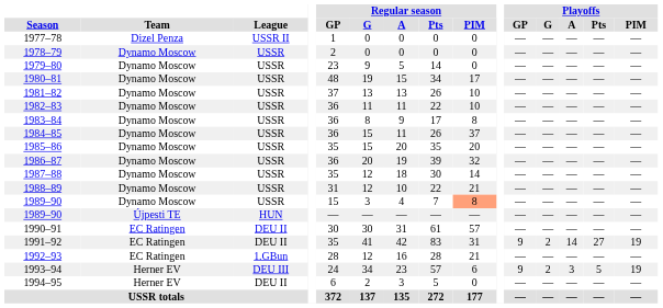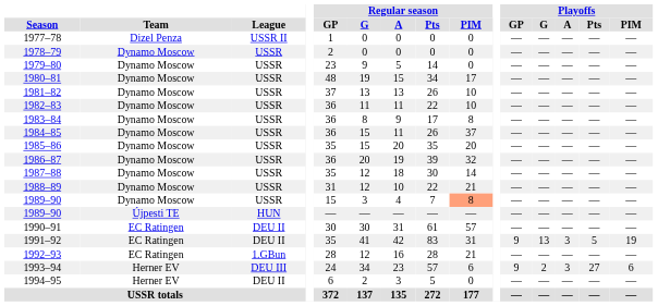 <table border="0" cellpadding="1" cellspacing="0" style="text-align:center; width:60em;">
 <tr style="background:#e0e0e0;">
 <th colspan="3"  bgcolor="#ffffff"> </th>
 <th rowspan="99" bgcolor="#ffffff"> </th>
 <th colspan="5"><a href='#'>Regular season</a></th>
 <th rowspan="99" bgcolor="#ffffff"> </th>
 <th colspan="5"><a href='#'>Playoffs</a></th>
 </tr>
 <tr style="background:#e0e0e0;">
 <th><a href='#'>Season</a></th>
 <th>Team</th>
 <th>League</th>
 <th>GP</th>
 <th><a href='#'>G</a></th>
 <th><a href='#'>A</a></th>
 <th><a href='#'>Pts</a></th>
 <th><a href='#'>PIM</a></th>
 <th>GP</th>
 <th>G</th>
 <th>A</th>
 <th>Pts</th>
 <th>PIM</th>
 </tr>
 <tr>
 <td>1977–78</td>
 <td><a href='#'>Dizel Penza</a></td>
 <td><a href='#'>USSR II</a></td>
 <td>1</td>
 <td>0</td>
 <td>0</td>
 <td>0</td>
 <td>0</td>
 <td>—</td>
 <td>—</td>
 <td>—</td>
 <td>—</td>
 <td>—</td>
 </tr>
 <tr bgcolor="#f0f0f0">
 <td><a href='#'>1978–79</a></td>
 <td><a href='#'>Dynamo Moscow</a></td>
 <td><a href='#'>USSR</a></td>
 <td>2</td>
 <td>0</td>
 <td>0</td>
 <td>0</td>
 <td>0</td>
 <td>—</td>
 <td>—</td>
 <td>—</td>
 <td>—</td>
 <td>—</td>
 </tr>
 <tr>
 <td><a href='#'>1979–80</a></td>
 <td>Dynamo Moscow</td>
 <td>USSR</td>
 <td>23</td>
 <td>9</td>
 <td>5</td>
 <td>14</td>
 <td>0</td>
 <td>—</td>
 <td>—</td>
 <td>—</td>
 <td>—</td>
 <td>—</td>
 </tr>
 <tr bgcolor="#f0f0f0">
 <td><a href='#'>1980–81</a></td>
 <td>Dynamo Moscow</td>
 <td>USSR</td>
 <td>48</td>
 <td>19</td>
 <td>15</td>
 <td>34</td>
 <td>17</td>
 <td>—</td>
 <td>—</td>
 <td>—</td>
 <td>—</td>
 <td>—</td>
 </tr>
 <tr>
 <td><a href='#'>1981–82</a></td>
 <td>Dynamo Moscow</td>
 <td>USSR</td>
 <td>37</td>
 <td>13</td>
 <td>13</td>
 <td>26</td>
 <td>10</td>
 <td>—</td>
 <td>—</td>
 <td>—</td>
 <td>—</td>
 <td>—</td>
 </tr>
 <tr bgcolor="#f0f0f0">
 <td><a href='#'>1982–83</a></td>
 <td>Dynamo Moscow</td>
 <td>USSR</td>
 <td>36</td>
 <td>11</td>
 <td>11</td>
 <td>22</td>
 <td>10</td>
 <td>—</td>
 <td>—</td>
 <td>—</td>
 <td>—</td>
 <td>—</td>
 </tr>
 <tr>
 <td><a href='#'>1983–84</a></td>
 <td>Dynamo Moscow</td>
 <td>USSR</td>
 <td>36</td>
 <td>8</td>
 <td>9</td>
 <td>17</td>
 <td>8</td>
 <td>—</td>
 <td>—</td>
 <td>—</td>
 <td>—</td>
 <td>—</td>
 </tr>
 <tr bgcolor="#f0f0f0">
 <td><a href='#'>1984–85</a></td>
 <td>Dynamo Moscow</td>
 <td>USSR</td>
 <td>36</td>
 <td>15</td>
 <td>11</td>
 <td>26</td>
 <td>37</td>
 <td>—</td>
 <td>—</td>
 <td>—</td>
 <td>—</td>
 <td>—</td>
 </tr>
 <tr>
 <td><a href='#'>1985–86</a></td>
 <td>Dynamo Moscow</td>
 <td>USSR</td>
 <td>35</td>
 <td>15</td>
 <td>20</td>
 <td>35</td>
 <td>20</td>
 <td>—</td>
 <td>—</td>
 <td>—</td>
 <td>—</td>
 <td>—</td>
 </tr>
 <tr bgcolor="#f0f0f0">
 <td><a href='#'>1986–87</a></td>
 <td>Dynamo Moscow</td>
 <td>USSR</td>
 <td>36</td>
 <td>20</td>
 <td>19</td>
 <td>39</td>
 <td>32</td>
 <td>—</td>
 <td>—</td>
 <td>—</td>
 <td>—</td>
 <td>—</td>
 </tr>
 <tr>
 <td><a href='#'>1987–88</a></td>
 <td>Dynamo Moscow</td>
 <td>USSR</td>
 <td>35</td>
 <td>12</td>
 <td>18</td>
 <td>30</td>
 <td>14</td>
 <td>—</td>
 <td>—</td>
 <td>—</td>
 <td>—</td>
 <td>—</td>
 </tr>
 <tr bgcolor="#f0f0f0">
 <td><a href='#'>1988–89</a></td>
 <td>Dynamo Moscow</td>
 <td>USSR</td>
 <td>31</td>
 <td>12</td>
 <td>10</td>
 <td>22</td>
 <td>21</td>
 <td>—</td>
 <td>—</td>
 <td>—</td>
 <td>—</td>
 <td>—</td>
 </tr>
 <tr>
 <td><a href='#'>1989–90</a></td>
 <td>Dynamo Moscow</td>
 <td>USSR</td>
 <td>15</td>
 <td>3</td>
 <td>4</td>
 <td>7</td>
 <td style="background: lightsalmon;">8</td>
 <td>—</td>
 <td>—</td>
 <td>—</td>
 <td>—</td>
 <td>—</td>
 </tr>
 <tr bgcolor="#f0f0f0">
 <td><a href='#'>1989–90</a></td>
 <td><a href='#'>Újpesti TE</a></td>
 <td><a href='#'>HUN</a></td>
 <td>—</td>
 <td>—</td>
 <td>—</td>
 <td>—</td>
 <td>—</td>
 <td>—</td>
 <td>—</td>
 <td>—</td>
 <td>—</td>
 <td>—</td>
 </tr>
 <tr>
 <td>1990–91</td>
 <td><a href='#'>EC Ratingen</a></td>
 <td><a href='#'>DEU II</a></td>
 <td>30</td>
 <td>30</td>
 <td>31</td>
 <td>61</td>
 <td>57</td>
 <td>—</td>
 <td>—</td>
 <td>—</td>
 <td>—</td>
 <td>—</td>
 </tr>
 <tr bgcolor="#f0f0f0">
 <td>1991–92</td>
 <td>EC Ratingen</td>
 <td>DEU II</td>
 <td>35</td>
 <td>41</td>
 <td>42</td>
 <td>83</td>
 <td>31</td>
 <td>9</td>
-<td>2</td>
-<td>14</td>
-<td>27</td>
+<td>13</td>
+<td>3</td>
+<td>5</td>
 <td>19</td>
 </tr>
 <tr>
 <td><a href='#'>1992–93</a></td>
 <td>EC Ratingen</td>
 <td><a href='#'>1.GBun</a></td>
 <td>28</td>
 <td>12</td>
 <td>16</td>
 <td>28</td>
 <td>21</td>
 <td>—</td>
 <td>—</td>
 <td>—</td>
 <td>—</td>
 <td>—</td>
 </tr>
 <tr bgcolor="#f0f0f0">
 <td>1993–94</td>
 <td>Herner EV</td>
 <td><a href='#'>DEU III</a></td>
 <td>24</td>
 <td>34</td>
 <td>23</td>
 <td>57</td>
 <td>6</td>
 <td>9</td>
 <td>2</td>
 <td>3</td>
-<td>5</td>
-<td>19</td>
+<td>27</td>
+<td>6</td>
 </tr>
 <tr>
 <td>1994–95</td>
 <td>Herner EV</td>
 <td>DEU II</td>
 <td>6</td>
 <td>2</td>
 <td>3</td>
 <td>5</td>
 <td>0</td>
 <td>—</td>
 <td>—</td>
 <td>—</td>
 <td>—</td>
 <td>—</td>
 </tr>
 <tr bgcolor="#e0e0e0">
 <th colspan="3">USSR totals</th>
 <th>372</th>
 <th>137</th>
 <th>135</th>
 <th>272</th>
 <th>177</th>
 <th>—</th>
 <th>—</th>
 <th>—</th>
 <th>—</th>
 <th>—</th>
 </tr>
 </table>
